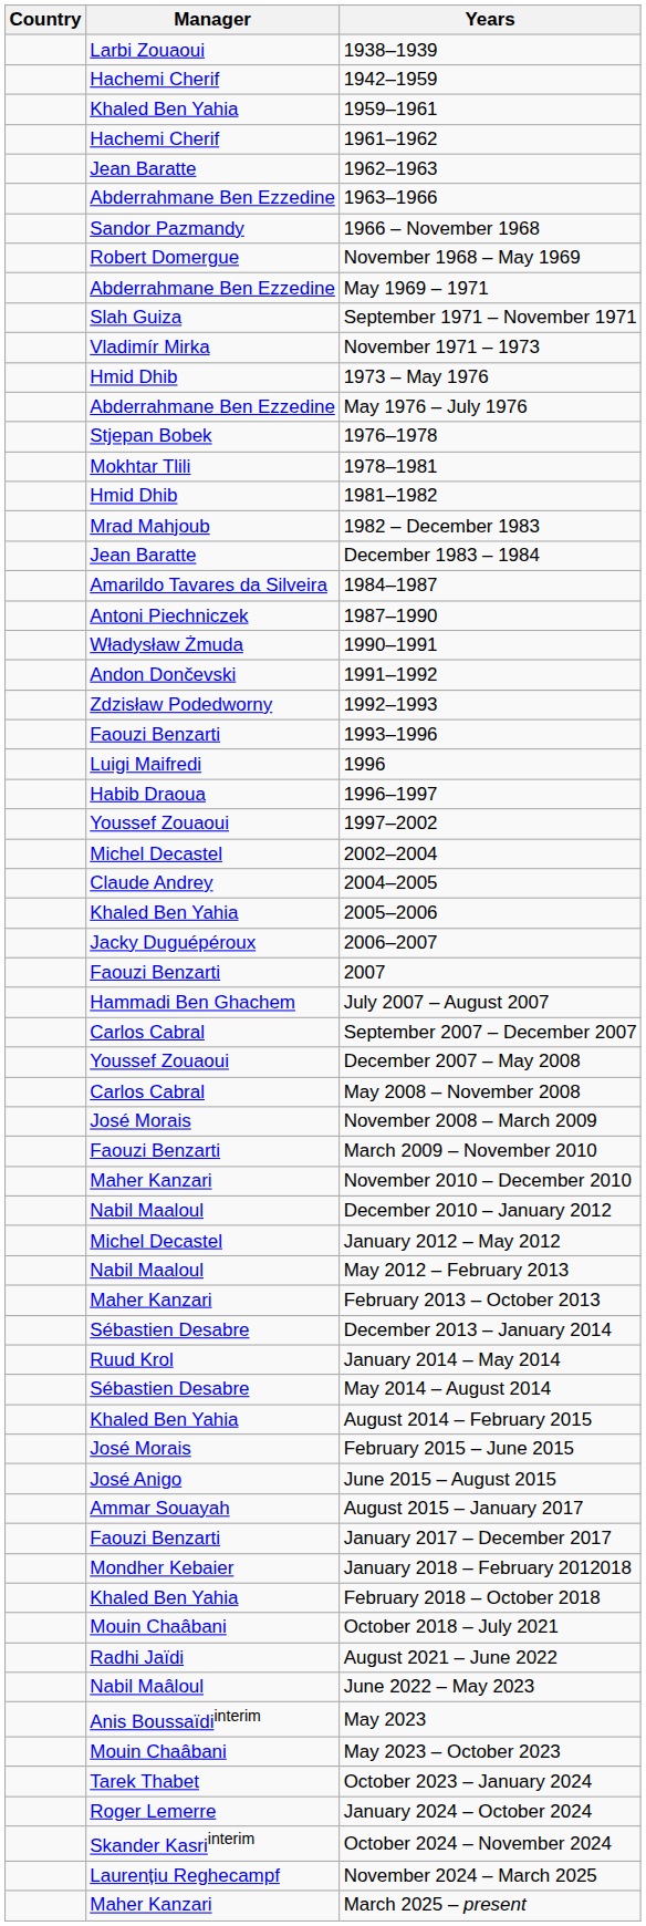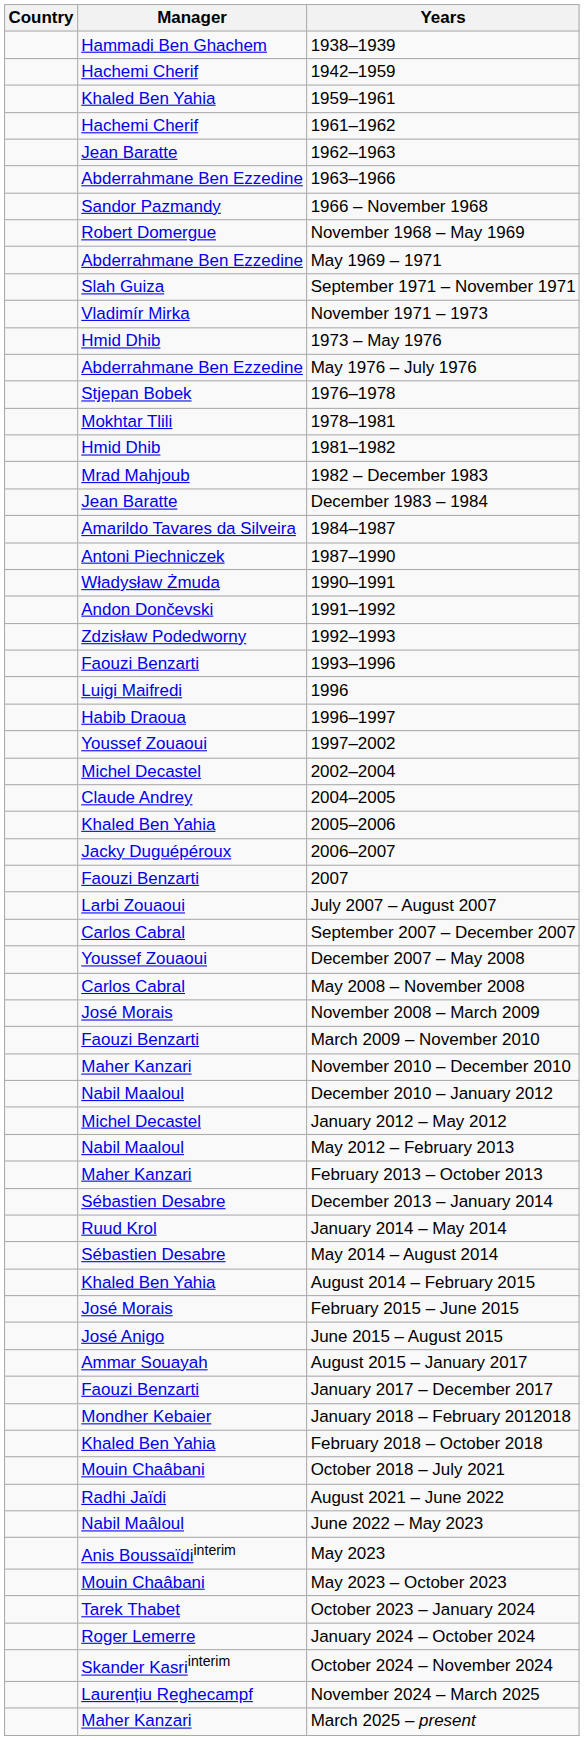 <table class="wikitable">
 <tr>
 <th>Country</th>
 <th>Manager</th>
 <th>Years</th>
 </tr>
 <tr>
 <td></td>
-<td><a href='#'>Larbi Zouaoui</a></td>
+<td><a href='#'>Hammadi Ben Ghachem</a></td>
 <td>1938–1939</td>
 </tr>
 <tr>
 <td></td>
 <td><a href='#'>Hachemi Cherif</a></td>
 <td>1942–1959</td>
 </tr>
 <tr>
 <td></td>
 <td><a href='#'>Khaled Ben Yahia</a></td>
 <td>1959–1961</td>
 </tr>
 <tr>
 <td></td>
 <td><a href='#'>Hachemi Cherif</a></td>
 <td>1961–1962</td>
 </tr>
 <tr>
 <td></td>
 <td><a href='#'>Jean Baratte</a></td>
 <td>1962–1963</td>
 </tr>
 <tr>
 <td></td>
 <td><a href='#'>Abderrahmane Ben Ezzedine</a></td>
 <td>1963–1966</td>
 </tr>
 <tr>
 <td></td>
 <td><a href='#'>Sandor Pazmandy</a></td>
 <td>1966 – November 1968</td>
 </tr>
 <tr>
 <td></td>
 <td><a href='#'>Robert Domergue</a></td>
 <td>November 1968 – May 1969</td>
 </tr>
 <tr>
 <td></td>
 <td><a href='#'>Abderrahmane Ben Ezzedine</a></td>
 <td>May 1969 – 1971</td>
 </tr>
 <tr>
 <td></td>
 <td><a href='#'>Slah Guiza</a></td>
 <td>September 1971 – November 1971</td>
 </tr>
 <tr>
 <td></td>
 <td><a href='#'>Vladimír Mirka</a></td>
 <td>November 1971 – 1973</td>
 </tr>
 <tr>
 <td></td>
 <td><a href='#'>Hmid Dhib</a></td>
 <td>1973 – May 1976</td>
 </tr>
 <tr>
 <td></td>
 <td><a href='#'>Abderrahmane Ben Ezzedine</a></td>
 <td>May 1976 – July 1976</td>
 </tr>
 <tr>
 <td></td>
 <td><a href='#'>Stjepan Bobek</a></td>
 <td>1976–1978</td>
 </tr>
 <tr>
 <td></td>
 <td><a href='#'>Mokhtar Tlili</a></td>
 <td>1978–1981</td>
 </tr>
 <tr>
 <td></td>
 <td><a href='#'>Hmid Dhib</a></td>
 <td>1981–1982</td>
 </tr>
 <tr>
 <td></td>
 <td><a href='#'>Mrad Mahjoub</a></td>
 <td>1982 – December 1983</td>
 </tr>
 <tr>
 <td></td>
 <td><a href='#'>Jean Baratte</a></td>
 <td>December 1983 – 1984</td>
 </tr>
 <tr>
 <td></td>
 <td><a href='#'>Amarildo Tavares da Silveira</a></td>
 <td>1984–1987</td>
 </tr>
 <tr>
 <td></td>
 <td><a href='#'>Antoni Piechniczek</a></td>
 <td>1987–1990</td>
 </tr>
 <tr>
 <td></td>
 <td><a href='#'>Władysław Żmuda</a></td>
 <td>1990–1991</td>
 </tr>
 <tr>
 <td></td>
 <td><a href='#'>Andon Dončevski</a></td>
 <td>1991–1992</td>
 </tr>
 <tr>
 <td></td>
 <td><a href='#'>Zdzisław Podedworny</a></td>
 <td>1992–1993</td>
 </tr>
 <tr>
 <td></td>
 <td><a href='#'>Faouzi Benzarti</a></td>
 <td>1993–1996</td>
 </tr>
 <tr>
 <td></td>
 <td><a href='#'>Luigi Maifredi</a></td>
 <td>1996</td>
 </tr>
 <tr>
 <td></td>
 <td><a href='#'>Habib Draoua</a></td>
 <td>1996–1997</td>
 </tr>
 <tr>
 <td></td>
 <td><a href='#'>Youssef Zouaoui</a></td>
 <td>1997–2002</td>
 </tr>
 <tr>
 <td></td>
 <td><a href='#'>Michel Decastel</a></td>
 <td>2002–2004</td>
 </tr>
 <tr>
 <td></td>
 <td><a href='#'>Claude Andrey</a></td>
 <td>2004–2005</td>
 </tr>
 <tr>
 <td></td>
 <td><a href='#'>Khaled Ben Yahia</a></td>
 <td>2005–2006</td>
 </tr>
 <tr>
 <td></td>
 <td><a href='#'>Jacky Duguépéroux</a></td>
 <td>2006–2007</td>
 </tr>
 <tr>
 <td></td>
 <td><a href='#'>Faouzi Benzarti</a></td>
 <td>2007</td>
 </tr>
 <tr>
 <td></td>
-<td><a href='#'>Hammadi Ben Ghachem</a></td>
+<td><a href='#'>Larbi Zouaoui</a></td>
 <td>July 2007 – August 2007</td>
 </tr>
 <tr>
 <td></td>
 <td><a href='#'>Carlos Cabral</a></td>
 <td>September 2007 – December 2007</td>
 </tr>
 <tr>
 <td></td>
 <td><a href='#'>Youssef Zouaoui</a></td>
 <td>December 2007 – May 2008</td>
 </tr>
 <tr>
 <td></td>
 <td><a href='#'>Carlos Cabral</a></td>
 <td>May 2008 – November 2008</td>
 </tr>
 <tr>
 <td></td>
 <td><a href='#'>José Morais</a></td>
 <td>November 2008 – March 2009</td>
 </tr>
 <tr>
 <td></td>
 <td><a href='#'>Faouzi Benzarti</a></td>
 <td>March 2009 – November 2010</td>
 </tr>
 <tr>
 <td></td>
 <td><a href='#'>Maher Kanzari</a></td>
 <td>November 2010 – December 2010</td>
 </tr>
 <tr>
 <td></td>
 <td><a href='#'>Nabil Maaloul</a></td>
 <td>December 2010 – January 2012</td>
 </tr>
 <tr>
 <td></td>
 <td><a href='#'>Michel Decastel</a></td>
 <td>January 2012 – May 2012</td>
 </tr>
 <tr>
 <td></td>
 <td><a href='#'>Nabil Maaloul</a></td>
 <td>May 2012 – February 2013</td>
 </tr>
 <tr>
 <td></td>
 <td><a href='#'>Maher Kanzari</a></td>
 <td>February 2013 – October 2013</td>
 </tr>
 <tr>
 <td></td>
 <td><a href='#'>Sébastien Desabre</a></td>
 <td>December 2013 – January 2014</td>
 </tr>
 <tr>
 <td></td>
 <td><a href='#'>Ruud Krol</a></td>
 <td>January 2014 – May 2014</td>
 </tr>
 <tr>
 <td></td>
 <td><a href='#'>Sébastien Desabre</a></td>
 <td>May 2014 – August 2014</td>
 </tr>
 <tr>
 <td></td>
 <td><a href='#'>Khaled Ben Yahia</a></td>
 <td>August 2014 – February 2015</td>
 </tr>
 <tr>
 <td></td>
 <td><a href='#'>José Morais</a></td>
 <td>February 2015 – June 2015</td>
 </tr>
 <tr>
 <td></td>
 <td><a href='#'>José Anigo</a></td>
 <td>June 2015 – August 2015</td>
 </tr>
 <tr>
 <td></td>
 <td><a href='#'>Ammar Souayah</a></td>
 <td>August 2015 – January 2017</td>
 </tr>
 <tr>
 <td></td>
 <td><a href='#'>Faouzi Benzarti</a></td>
 <td>January 2017 – December 2017</td>
 </tr>
 <tr>
 <td></td>
 <td><a href='#'>Mondher Kebaier</a></td>
 <td>January 2018 – February 2012018</td>
 </tr>
 <tr>
 <td></td>
 <td><a href='#'>Khaled Ben Yahia</a></td>
 <td>February 2018 – October 2018</td>
 </tr>
 <tr>
 <td></td>
 <td><a href='#'>Mouin Chaâbani</a></td>
 <td>October 2018 – July 2021</td>
 </tr>
 <tr>
 <td></td>
 <td><a href='#'>Radhi Jaïdi</a></td>
 <td>August 2021 – June 2022</td>
 </tr>
 <tr>
 <td></td>
 <td><a href='#'>Nabil Maâloul</a></td>
 <td>June 2022 – May 2023</td>
 </tr>
 <tr>
 <td></td>
 <td><a href='#'>Anis Boussaïdi</a><sup>interim</sup></td>
 <td>May 2023</td>
 </tr>
 <tr>
 <td></td>
 <td><a href='#'>Mouin Chaâbani</a></td>
 <td>May 2023 – October 2023</td>
 </tr>
 <tr>
 <td></td>
 <td><a href='#'>Tarek Thabet</a></td>
 <td>October 2023 – January 2024</td>
 </tr>
 <tr>
 <td></td>
 <td><a href='#'>Roger Lemerre</a></td>
 <td>January 2024 – October 2024</td>
 </tr>
 <tr>
 <td></td>
 <td><a href='#'>Skander Kasri</a><sup>interim</sup></td>
 <td>October 2024 – November 2024</td>
 </tr>
 <tr>
 <td></td>
 <td><a href='#'>Laurențiu Reghecampf</a></td>
 <td>November 2024 – March 2025</td>
 </tr>
 <tr>
 <td></td>
 <td><a href='#'>Maher Kanzari</a></td>
 <td>March 2025 – <em>present</em></td>
 </tr>
 </table>
